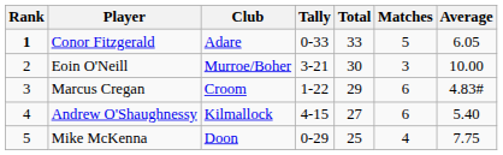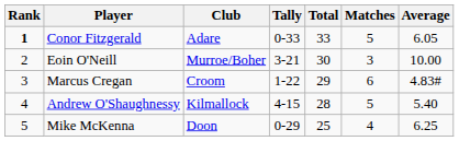 <table class="wikitable">
 <tr>
 <th>Rank</th>
 <th>Player</th>
 <th>Club</th>
 <th>Tally</th>
 <th>Total</th>
 <th>Matches</th>
 <th>Average</th>
 </tr>
 <tr>
 <td rowspan="1" style="text-align:center;"><strong>1</strong></td>
 <td><a href='#'>Conor Fitzgerald</a></td>
 <td><a href='#'>Adare</a></td>
 <td align=center>0-33</td>
 <td align=center>33</td>
 <td align=center>5</td>
 <td align=center>6.05</td>
 </tr>
 <tr>
 <td rowspan="1" style="text-align:center;">2</td>
 <td>Eoin O'Neill</td>
 <td><a href='#'>Murroe/Boher</a></td>
 <td align=center>3-21</td>
 <td align=center>30</td>
 <td align=center>3</td>
 <td align=center>10.00</td>
 </tr>
 <tr>
 <td rowspan="1" style="text-align:center;">3</td>
 <td>Marcus Cregan</td>
 <td><a href='#'>Croom</a></td>
 <td align=center>1-22</td>
 <td align=center>29</td>
 <td align=center>6</td>
 <td align=center>4.83#</td>
 </tr>
 <tr>
 <td rowspan="1" style="text-align:center;">4</td>
 <td><a href='#'>Andrew O'Shaughnessy</a></td>
 <td><a href='#'>Kilmallock</a></td>
 <td align=center>4-15</td>
-<td align=center>27</td>
-<td align=center>6</td>
+<td align=center>28</td>
+<td align=center>5</td>
 <td align=center>5.40</td>
 </tr>
 <tr>
 <td rowspan="1" style="text-align:center;">5</td>
 <td>Mike McKenna</td>
 <td><a href='#'>Doon</a></td>
 <td align=center>0-29</td>
 <td align=center>25</td>
 <td align=center>4</td>
-<td align=center>7.75</td>
+<td align=center>6.25</td>
 </tr>
 </table>
